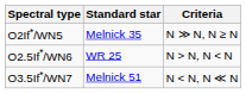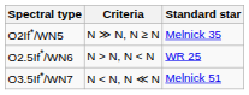 <table class="wikitable">
 <tr>
 <th>Spectral type</th>
+<th>Criteria</th>
 <th>Standard star</th>
-<th>Criteria</th>
 </tr>
 <tr>
 <td>O2If<sup>*</sup>/WN5</td>
+<td>N ≫ N, N ≥ N</td>
 <td><a href='#'>Melnick 35</a></td>
-<td>N ≫ N, N ≥ N</td>
 </tr>
 <tr>
 <td>O2.5If<sup>*</sup>/WN6</td>
+<td>N > N, N < N</td>
 <td><a href='#'>WR 25</a></td>
-<td>N > N, N < N</td>
 </tr>
 <tr>
 <td>O3.5If<sup>*</sup>/WN7</td>
+<td>N < N, N ≪ N</td>
 <td><a href='#'>Melnick 51</a></td>
-<td>N < N, N ≪ N</td>
 </tr>
 </table>
